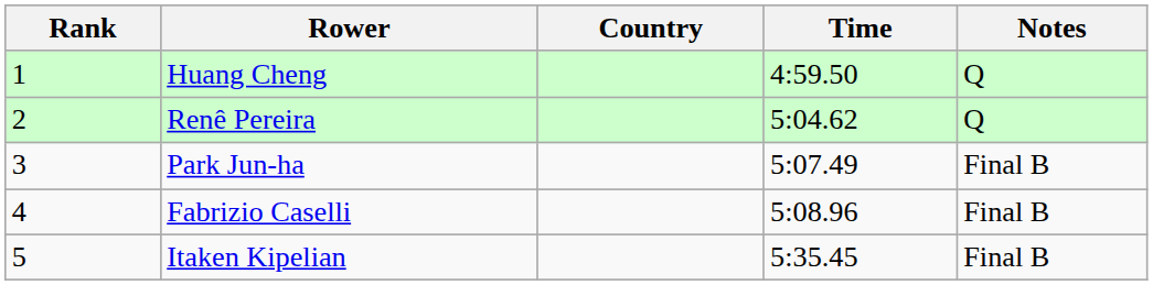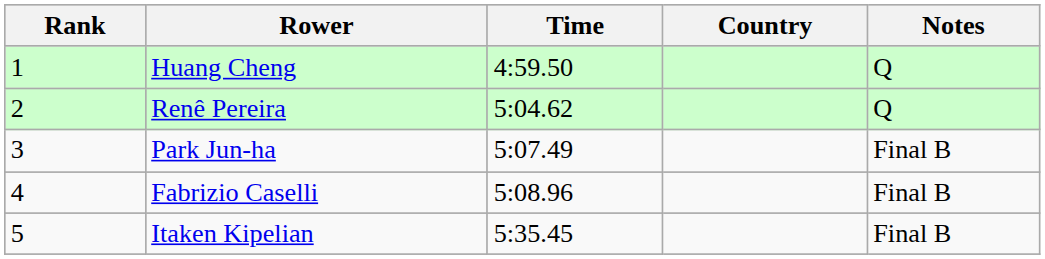 <table class="wikitable" width=50%>
 <tr>
 <th>Rank</th>
 <th>Rower</th>
+<th>Time</th>
 <th>Country</th>
-<th>Time</th>
 <th>Notes</th>
 </tr>
 <tr bgcolor=#ccffcc>
 <td>1</td>
 <td><a href='#'>Huang Cheng</a></td>
+<td>4:59.50</td>
 <td></td>
-<td>4:59.50</td>
 <td>Q</td>
 </tr>
 <tr bgcolor=#ccffcc>
 <td>2</td>
 <td><a href='#'>Renê Pereira</a></td>
+<td>5:04.62</td>
 <td></td>
-<td>5:04.62</td>
 <td>Q</td>
 </tr>
 <tr>
 <td>3</td>
 <td><a href='#'>Park Jun-ha</a></td>
+<td>5:07.49</td>
 <td></td>
-<td>5:07.49</td>
 <td>Final B</td>
 </tr>
 <tr>
 <td>4</td>
 <td><a href='#'>Fabrizio Caselli</a></td>
+<td>5:08.96</td>
 <td></td>
-<td>5:08.96</td>
 <td>Final B</td>
 </tr>
 <tr>
 <td>5</td>
 <td><a href='#'>Itaken Kipelian</a></td>
+<td>5:35.45</td>
 <td></td>
-<td>5:35.45</td>
 <td>Final B</td>
 </tr>
 </table>
